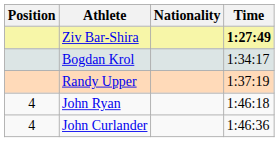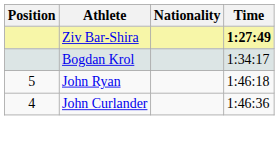 <table class="wikitable sortable">
 <tr>
 <th>Position</th>
 <th>Athlete</th>
 <th>Nationality</th>
 <th>Time</th>
 </tr>
 <tr bgcolor="#F7F6A8">
 <td align=center></td>
 <td><a href='#'>Ziv Bar-Shira</a></td>
 <td></td>
 <td><strong>1:27:49</strong></td>
 </tr>
 <tr bgcolor="#DCE5E5">
 <td align=center></td>
 <td><a href='#'>Bogdan Krol</a></td>
 <td></td>
 <td>1:34:17</td>
 </tr>
-<tr bgcolor="#FFDAB9">
-<td align=center></td>
-<td><a href='#'>Randy Upper</a></td>
-<td></td>
-<td>1:37:19</td>
-</tr>
 <tr>
-<td align=center>4</td>
+<td align=center>5</td>
 <td><a href='#'>John Ryan</a></td>
 <td></td>
 <td>1:46:18</td>
 </tr>
 <tr>
 <td align=center>4</td>
 <td><a href='#'>John Curlander</a></td>
 <td></td>
 <td>1:46:36</td>
 </tr>
 </table>
